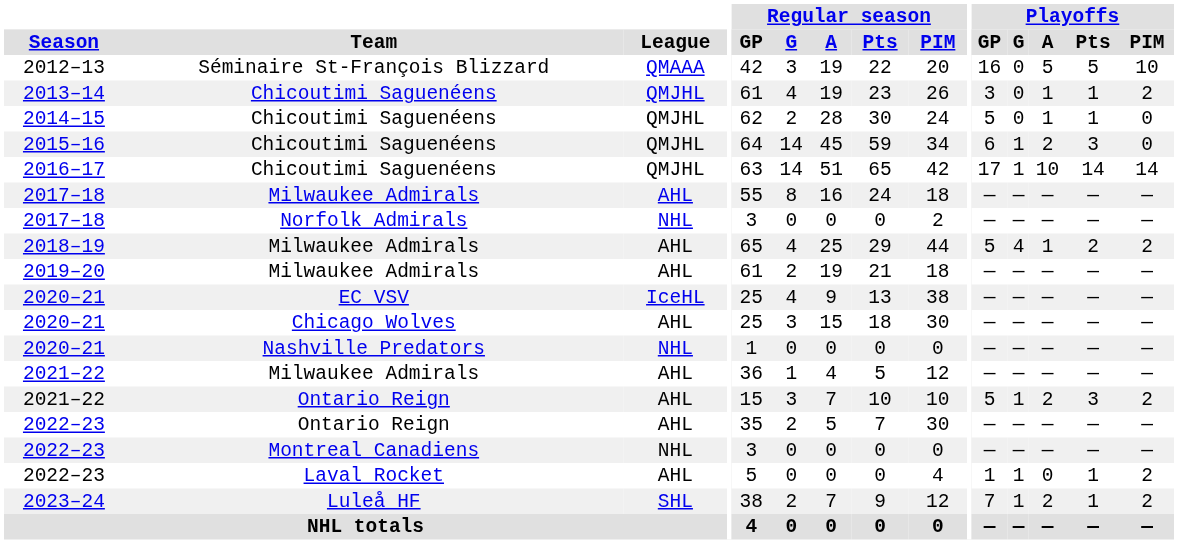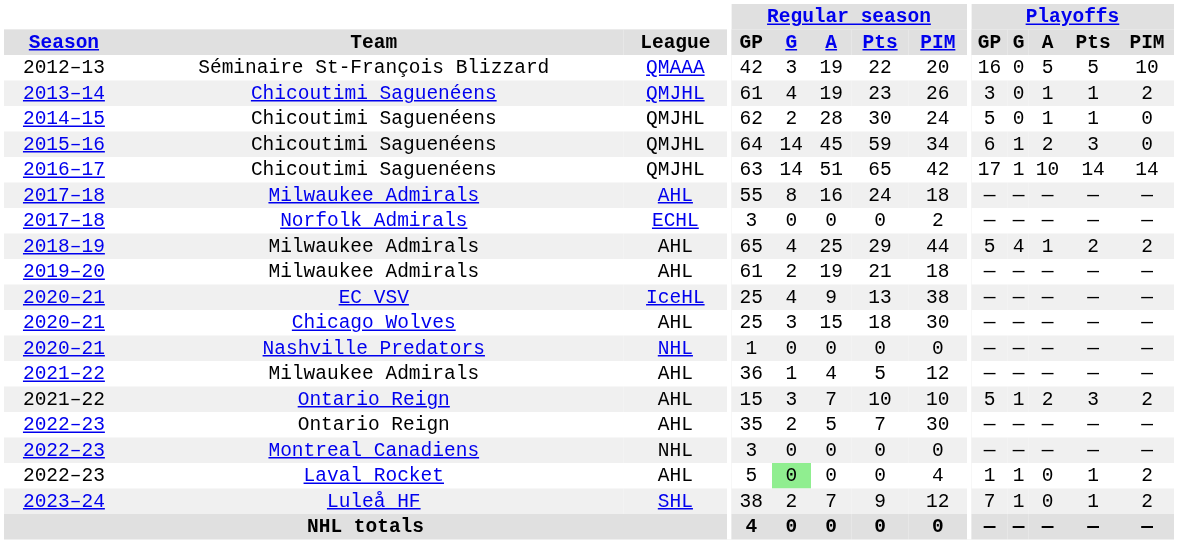 <table border="0" cellpadding="1" cellspacing="0" style="text-align:center; width:60em">
 <tr bgcolor="#e0e0e0">
 <th colspan="3" bgcolor="#ffffff"></th>
 <th rowspan="99" bgcolor="#ffffff"></th>
 <th colspan="5"><a href='#'>Regular season</a></th>
 <th rowspan="99" bgcolor="#ffffff"></th>
 <th colspan="5"><a href='#'>Playoffs</a></th>
 </tr>
 <tr bgcolor="#e0e0e0">
 <th><a href='#'>Season</a></th>
 <th>Team</th>
 <th>League</th>
 <th>GP</th>
 <th><a href='#'>G</a></th>
 <th><a href='#'>A</a></th>
 <th><a href='#'>Pts</a></th>
 <th><a href='#'>PIM</a></th>
 <th>GP</th>
 <th>G</th>
 <th>A</th>
 <th>Pts</th>
 <th>PIM</th>
 </tr>
 <tr>
 <td>2012–13</td>
 <td>Séminaire St-François Blizzard</td>
 <td><a href='#'>QMAAA</a></td>
 <td>42</td>
 <td>3</td>
 <td>19</td>
 <td>22</td>
 <td>20</td>
 <td>16</td>
 <td>0</td>
 <td>5</td>
 <td>5</td>
 <td>10</td>
 </tr>
 <tr bgcolor="#f0f0f0">
 <td><a href='#'>2013–14</a></td>
 <td><a href='#'>Chicoutimi Saguenéens</a></td>
 <td><a href='#'>QMJHL</a></td>
 <td>61</td>
 <td>4</td>
 <td>19</td>
 <td>23</td>
 <td>26</td>
 <td>3</td>
 <td>0</td>
 <td>1</td>
 <td>1</td>
 <td>2</td>
 </tr>
 <tr>
 <td><a href='#'>2014–15</a></td>
 <td>Chicoutimi Saguenéens</td>
 <td>QMJHL</td>
 <td>62</td>
 <td>2</td>
 <td>28</td>
 <td>30</td>
 <td>24</td>
 <td>5</td>
 <td>0</td>
 <td>1</td>
 <td>1</td>
 <td>0</td>
 </tr>
 <tr bgcolor="#f0f0f0">
 <td><a href='#'>2015–16</a></td>
 <td>Chicoutimi Saguenéens</td>
 <td>QMJHL</td>
 <td>64</td>
 <td>14</td>
 <td>45</td>
 <td>59</td>
 <td>34</td>
 <td>6</td>
 <td>1</td>
 <td>2</td>
 <td>3</td>
 <td>0</td>
 </tr>
 <tr>
 <td><a href='#'>2016–17</a></td>
 <td>Chicoutimi Saguenéens</td>
 <td>QMJHL</td>
 <td>63</td>
 <td>14</td>
 <td>51</td>
 <td>65</td>
 <td>42</td>
 <td>17</td>
 <td>1</td>
 <td>10</td>
 <td>14</td>
 <td>14</td>
 </tr>
 <tr bgcolor="#f0f0f0">
 <td><a href='#'>2017–18</a></td>
 <td><a href='#'>Milwaukee Admirals</a></td>
 <td><a href='#'>AHL</a></td>
 <td>55</td>
 <td>8</td>
 <td>16</td>
 <td>24</td>
 <td>18</td>
 <td>—</td>
 <td>—</td>
 <td>—</td>
 <td>—</td>
 <td>—</td>
 </tr>
 <tr>
 <td><a href='#'>2017–18</a></td>
 <td><a href='#'>Norfolk Admirals</a></td>
-<td><a href='#'>NHL</a></td>
+<td><a href='#'>ECHL</a></td>
 <td>3</td>
 <td>0</td>
 <td>0</td>
 <td>0</td>
 <td>2</td>
 <td>—</td>
 <td>—</td>
 <td>—</td>
 <td>—</td>
 <td>—</td>
 </tr>
 <tr bgcolor="#f0f0f0">
 <td><a href='#'>2018–19</a></td>
 <td>Milwaukee Admirals</td>
 <td>AHL</td>
 <td>65</td>
 <td>4</td>
 <td>25</td>
 <td>29</td>
 <td>44</td>
 <td>5</td>
 <td>4</td>
 <td>1</td>
 <td>2</td>
 <td>2</td>
 </tr>
 <tr>
 <td><a href='#'>2019–20</a></td>
 <td>Milwaukee Admirals</td>
 <td>AHL</td>
 <td>61</td>
 <td>2</td>
 <td>19</td>
 <td>21</td>
 <td>18</td>
 <td>—</td>
 <td>—</td>
 <td>—</td>
 <td>—</td>
 <td>—</td>
 </tr>
 <tr bgcolor="#f0f0f0">
 <td><a href='#'>2020–21</a></td>
 <td><a href='#'>EC VSV</a></td>
 <td><a href='#'>IceHL</a></td>
 <td>25</td>
 <td>4</td>
 <td>9</td>
 <td>13</td>
 <td>38</td>
 <td>—</td>
 <td>—</td>
 <td>—</td>
 <td>—</td>
 <td>—</td>
 </tr>
 <tr>
 <td><a href='#'>2020–21</a></td>
 <td><a href='#'>Chicago Wolves</a></td>
 <td>AHL</td>
 <td>25</td>
 <td>3</td>
 <td>15</td>
 <td>18</td>
 <td>30</td>
 <td>—</td>
 <td>—</td>
 <td>—</td>
 <td>—</td>
 <td>—</td>
 </tr>
 <tr bgcolor="#f0f0f0">
 <td><a href='#'>2020–21</a></td>
 <td><a href='#'>Nashville Predators</a></td>
 <td><a href='#'>NHL</a></td>
 <td>1</td>
 <td>0</td>
 <td>0</td>
 <td>0</td>
 <td>0</td>
 <td>—</td>
 <td>—</td>
 <td>—</td>
 <td>—</td>
 <td>—</td>
 </tr>
 <tr>
 <td><a href='#'>2021–22</a></td>
 <td>Milwaukee Admirals</td>
 <td>AHL</td>
 <td>36</td>
 <td>1</td>
 <td>4</td>
 <td>5</td>
 <td>12</td>
 <td>—</td>
 <td>—</td>
 <td>—</td>
 <td>—</td>
 <td>—</td>
 </tr>
 <tr bgcolor="#f0f0f0">
 <td>2021–22</td>
 <td><a href='#'>Ontario Reign</a></td>
 <td>AHL</td>
 <td>15</td>
 <td>3</td>
 <td>7</td>
 <td>10</td>
 <td>10</td>
 <td>5</td>
 <td>1</td>
 <td>2</td>
 <td>3</td>
 <td>2</td>
 </tr>
 <tr>
 <td><a href='#'>2022–23</a></td>
 <td>Ontario Reign</td>
 <td>AHL</td>
 <td>35</td>
 <td>2</td>
 <td>5</td>
 <td>7</td>
 <td>30</td>
 <td>—</td>
 <td>—</td>
 <td>—</td>
 <td>—</td>
 <td>—</td>
 </tr>
 <tr bgcolor="#f0f0f0">
 <td><a href='#'>2022–23</a></td>
 <td><a href='#'>Montreal Canadiens</a></td>
 <td>NHL</td>
 <td>3</td>
 <td>0</td>
 <td>0</td>
 <td>0</td>
 <td>0</td>
 <td>—</td>
 <td>—</td>
 <td>—</td>
 <td>—</td>
 <td>—</td>
 </tr>
 <tr>
 <td>2022–23</td>
 <td><a href='#'>Laval Rocket</a></td>
 <td>AHL</td>
 <td>5</td>
-<td>0</td>
+<td style="background: lightgreen;">0</td>
 <td>0</td>
 <td>0</td>
 <td>4</td>
 <td>1</td>
 <td>1</td>
 <td>0</td>
 <td>1</td>
 <td>2</td>
 </tr>
 <tr bgcolor="#f0f0f0">
 <td><a href='#'>2023–24</a></td>
 <td><a href='#'>Luleå HF</a></td>
 <td><a href='#'>SHL</a></td>
 <td>38</td>
 <td>2</td>
 <td>7</td>
 <td>9</td>
 <td>12</td>
 <td>7</td>
 <td>1</td>
-<td>2</td>
+<td>0</td>
 <td>1</td>
 <td>2</td>
 </tr>
 <tr bgcolor="#e0e0e0">
 <th colspan="3">NHL totals</th>
 <th>4</th>
 <th>0</th>
 <th>0</th>
 <th>0</th>
 <th>0</th>
 <th>—</th>
 <th>—</th>
 <th>—</th>
 <th>—</th>
 <th>—</th>
 </tr>
 </table>
